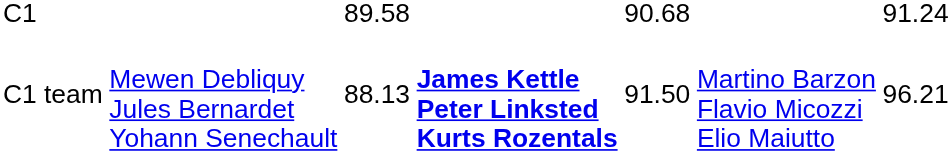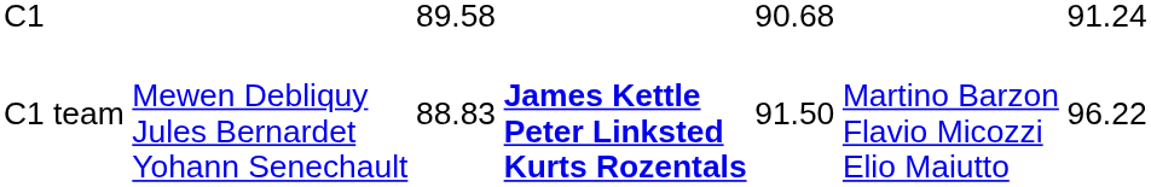 <table>
 <tr>
 <td>C1</td>
 <td></td>
 <td>89.58</td>
 <td></td>
 <td>90.68</td>
 <td></td>
 <td>91.24</td>
 </tr>
 <tr>
 <td>C1 team</td>
 <td><br><a href='#'>Mewen Debliquy</a><br><a href='#'>Jules Bernardet</a><br><a href='#'>Yohann Senechault</a></td>
-<td>88.13</td>
+<td>88.83</td>
 <td><strong><br><a href='#'>James Kettle</a><br><a href='#'>Peter Linksted</a><br><a href='#'>Kurts Rozentals</a></strong></td>
 <td>91.50</td>
 <td><br><a href='#'>Martino Barzon</a><br><a href='#'>Flavio Micozzi</a><br><a href='#'>Elio Maiutto</a></td>
-<td>96.21</td>
+<td>96.22</td>
 </tr>
 </table>
